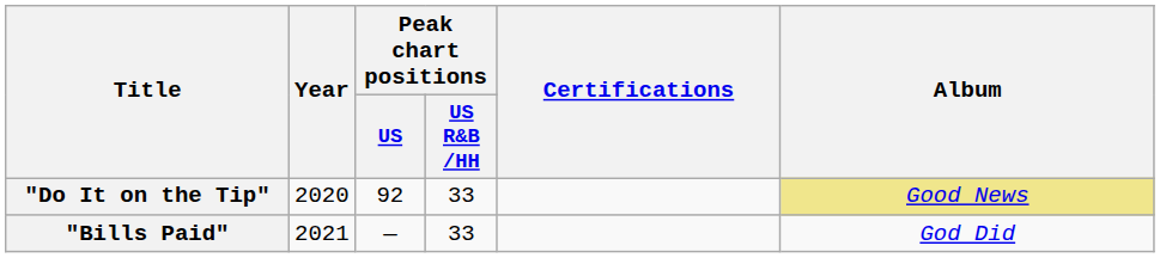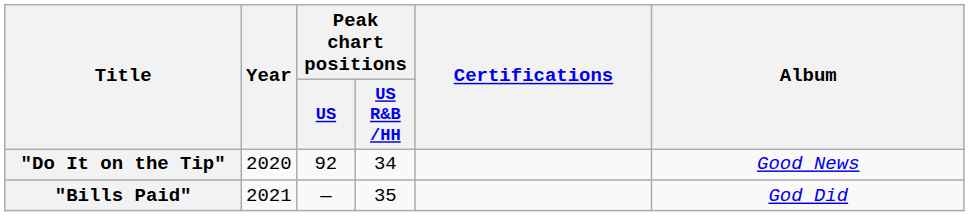 <table class="wikitable plainrowheaders" style="text-align:center;">
 <tr>
 <th scope="col" rowspan="2" style="width:12em;">Title</th>
 <th scope="col" rowspan="2" style="width:1em;">Year</th>
 <th scope="col" colspan="2">Peak chart positions</th>
 <th scope="col" rowspan="2" style="width:12em;"><a href='#'>Certifications</a></th>
 <th scope="col" rowspan="2" style="width:16em;">Album</th>
 </tr>
 <tr>
 <th scope="col" style="width:3em;font-size:90%;"><a href='#'>US</a><br></th>
 <th scope="col" style="width:3em;font-size:90%;"><a href='#'>US<br>R&B<br>/HH</a><br></th>
 </tr>
 <tr>
 <th scope="row">"Do It on the Tip"<br></th>
 <td>2020</td>
 <td>92</td>
-<td>33</td>
+<td>34</td>
 <td></td>
-<td style="background: khaki;"><em><a href='#'>Good News</a></em></td>
+<td><em><a href='#'>Good News</a></em></td>
 </tr>
 <tr>
 <th scope="row">"Bills Paid"<br></th>
 <td>2021</td>
 <td>—</td>
-<td>33</td>
+<td>35</td>
 <td></td>
 <td><em><a href='#'>God Did</a></em></td>
 </tr>
 </table>
